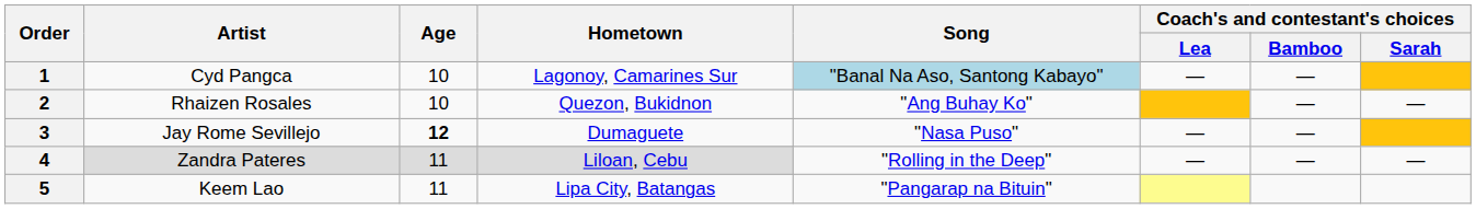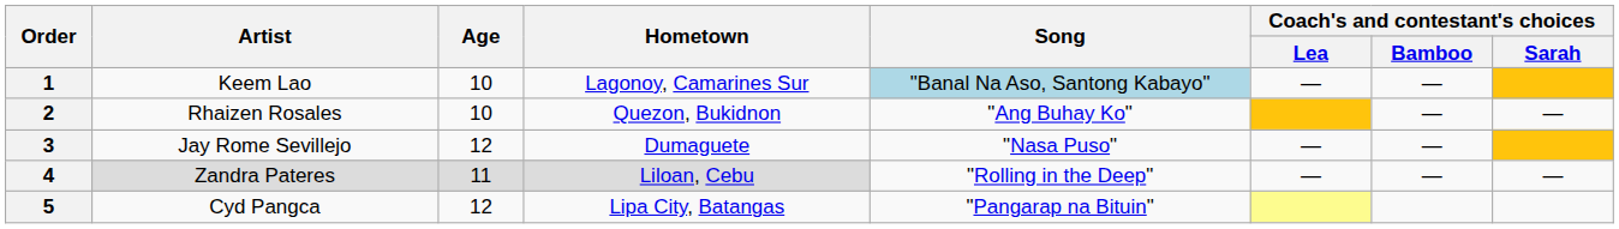 <table class="wikitable" style="text-align:center; line-height:17px; width:100%;">
 <tr>
 <th rowspan="2" scope="col" width="05%">Order</th>
 <th rowspan="2" scope="col" width="20%">Artist</th>
 <th rowspan="2" scope="col" width="05%">Age</th>
 <th rowspan="2" scope="col" width="20%">Hometown</th>
 <th rowspan="2" scope="col" width="22%">Song</th>
 <th colspan="3" scope="col" width="28%">Coach's and contestant's choices</th>
 </tr>
 <tr>
 <th width="07%"><a href='#'>Lea</a></th>
 <th width="07%"><a href='#'>Bamboo</a></th>
 <th width="07%"><a href='#'>Sarah</a></th>
 </tr>
 <tr>
 <th>1</th>
-<td>Cyd Pangca</td>
+<td>Keem Lao</td>
 <td>10</td>
 <td><a href='#'>Lagonoy</a>, <a href='#'>Camarines Sur</a></td>
 <td style="background: lightblue;">"Banal Na Aso, Santong Kabayo"</td>
 <td>—</td>
 <td>—</td>
 <td style="background:#FFC40C;"><strong></strong></td>
 </tr>
 <tr>
 <th>2</th>
 <td>Rhaizen Rosales</td>
 <td>10</td>
 <td><a href='#'>Quezon</a>, <a href='#'>Bukidnon</a></td>
 <td>"<a href='#'>Ang Buhay Ko</a>"</td>
 <td style="background:#FFC40C;"><strong></strong></td>
 <td>—</td>
 <td>—</td>
 </tr>
 <tr>
 <th>3</th>
 <td>Jay Rome Sevillejo</td>
-<td><strong>12</strong></td>
+<td>12</td>
 <td><a href='#'>Dumaguete</a></td>
 <td>"<a href='#'>Nasa Puso</a>"</td>
 <td>—</td>
 <td>—</td>
 <td style="background:#FFC40C;"><strong></strong></td>
 </tr>
 <tr>
 <th>4</th>
 <td style="background:#DCDCDC;">Zandra Pateres</td>
 <td style="background:#DCDCDC;">11</td>
 <td style="background:#DCDCDC;"><a href='#'>Liloan</a>, <a href='#'>Cebu</a></td>
 <td>"<a href='#'>Rolling in the Deep</a>"</td>
 <td>—</td>
 <td>—</td>
 <td>—</td>
 </tr>
 <tr>
 <th>5</th>
-<td>Keem Lao</td>
-<td>11</td>
+<td>Cyd Pangca</td>
+<td>12</td>
 <td><a href='#'>Lipa City</a>, <a href='#'>Batangas</a></td>
 <td>"<a href='#'>Pangarap na Bituin</a>"</td>
 <td style="background:#fdfc8f;"><strong></strong></td>
 <td><strong></strong></td>
 <td><strong></strong></td>
 </tr>
 </table>
